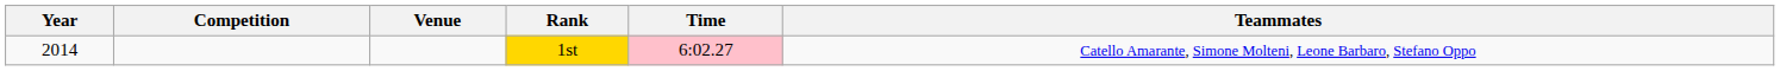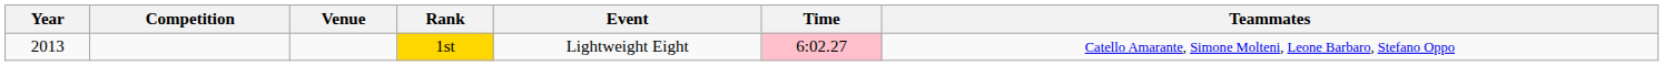 <table class="wikitable" width=70% style="font-size:88%; text-align:center;">
 <tr>
 <th>Year</th>
 <th>Competition</th>
 <th>Venue</th>
 <th>Rank</th>
+<th>Event</th>
 <th>Time</th>
 <th>Teammates</th>
 </tr>
 <tr>
-<td>2014</td>
+<td>2013</td>
 <td align=left></td>
 <td align=left></td>
 <td bgcolor=gold>1st</td>
+<td>Lightweight Eight</td>
 <td style="background: pink;">6:02.27</td>
 <td><small><a href='#'>Catello Amarante</a>, <a href='#'>Simone Molteni</a>, <a href='#'>Leone Barbaro</a>, <a href='#'>Stefano Oppo</a><br></small></td>
 </tr>
 </table>
